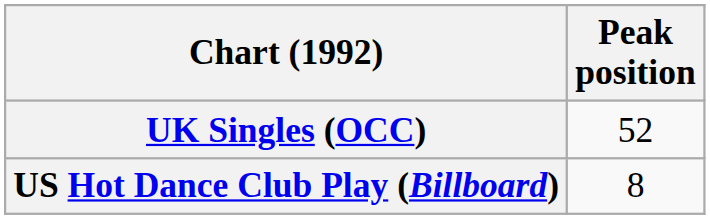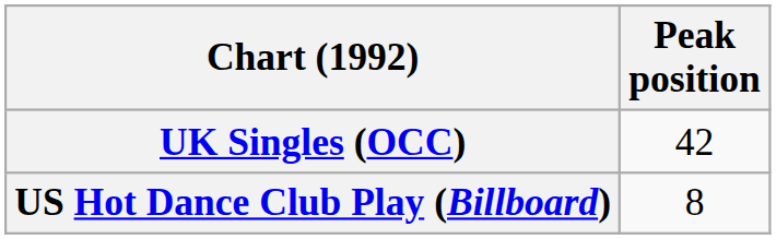 <table class="wikitable plainrowheaders" style="text-align:center">
 <tr>
 <th scope="col">Chart (1992)</th>
 <th scope="col">Peak<br>position</th>
 </tr>
 <tr>
 <th scope="row"><a href='#'>UK Singles</a> (<a href='#'>OCC</a>)</th>
-<td>52</td>
+<td>42</td>
 </tr>
 <tr>
 <th scope="row">US <a href='#'>Hot Dance Club Play</a> (<em><a href='#'>Billboard</a></em>)</th>
 <td>8</td>
 </tr>
 </table>
